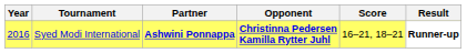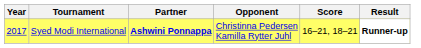 <table class="sortable wikitable" style="font-size: 90%;">
 <tr>
 <th>Year</th>
 <th>Tournament</th>
 <th>Partner</th>
 <th>Opponent</th>
 <th>Score</th>
 <th>Result</th>
 </tr>
 <tr style="background:#FFFF67">
-<td align="center"><a href='#'>2016</a></td>
+<td align="center"><a href='#'>2017</a></td>
 <td align="left"><a href='#'>Syed Modi International</a></td>
 <td align="left"><strong> <a href='#'>Ashwini Ponnappa</a></strong></td>
-<td align="left"><strong> <a href='#'>Christinna Pedersen</a><br> <a href='#'>Kamilla Rytter Juhl</a></strong></td>
+<td align="left"> <a href='#'>Christinna Pedersen</a><br> <a href='#'>Kamilla Rytter Juhl</a></td>
 <td align="left">16–21, 18–21</td>
 <td style="text-align:left; background:white"> <strong>Runner-up</strong></td>
 </tr>
 </table>
